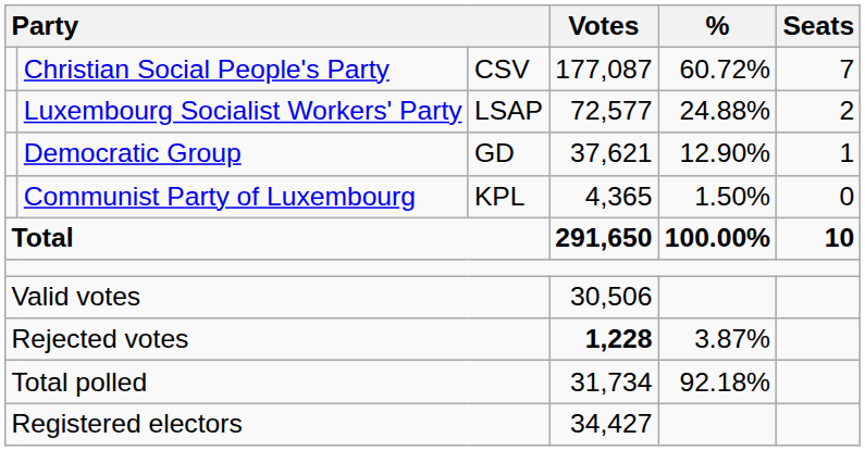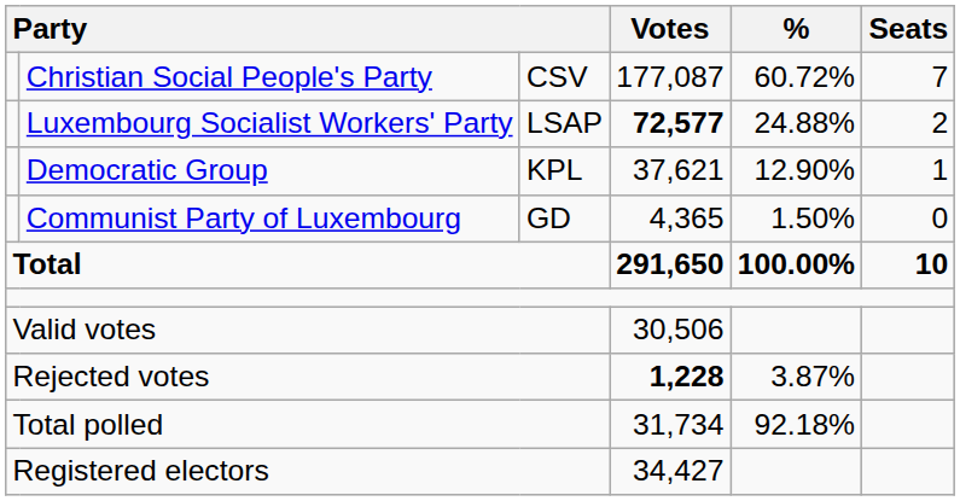 <table class="wikitable" border="1" style="text-align:right;">
 <tr>
 <th style="text-align:left;" valign=bottom colspan=3>Party</th>
 <th align=center valign=bottom width="50">Votes</th>
 <th align=center valign=bottom width="50">%</th>
 <th align=center>Seats</th>
 </tr>
 <tr>
 <td></td>
 <td align=left><a href='#'>Christian Social People's Party</a></td>
 <td align=left>CSV</td>
 <td>177,087</td>
 <td>60.72%</td>
 <td>7</td>
 </tr>
 <tr>
 <td></td>
 <td align=left><a href='#'>Luxembourg Socialist Workers' Party</a></td>
 <td align=left>LSAP</td>
-<td>72,577</td>
+<td><strong>72,577</strong></td>
 <td>24.88%</td>
 <td>2</td>
 </tr>
 <tr>
 <td></td>
 <td align=left><a href='#'>Democratic Group</a></td>
-<td align=left>GD</td>
+<td align=left>KPL</td>
 <td>37,621</td>
 <td>12.90%</td>
 <td>1</td>
 </tr>
 <tr>
 <td></td>
 <td align=left><a href='#'>Communist Party of Luxembourg</a></td>
-<td align=left>KPL</td>
+<td align=left>GD</td>
 <td>4,365</td>
 <td>1.50%</td>
 <td>0</td>
 </tr>
 <tr style="font-weight:bold">
 <td align=left colspan=3>Total</td>
 <td>291,650</td>
 <td>100.00%</td>
 <td>10</td>
 </tr>
 <tr>
 <td colspan=6 height="2"></td>
 </tr>
 <tr>
 <td align=left colspan=3>Valid votes</td>
 <td>30,506</td>
 <td></td>
 <td></td>
 </tr>
 <tr>
 <td align=left colspan=3>Rejected votes</td>
 <td><strong>1,228</strong></td>
 <td>3.87%</td>
 <td></td>
 </tr>
 <tr>
 <td align=left colspan=3>Total polled</td>
 <td>31,734</td>
 <td>92.18%</td>
 <td></td>
 </tr>
 <tr>
 <td align=left colspan=3>Registered electors</td>
 <td>34,427</td>
 <td></td>
 <td></td>
 </tr>
 </table>
